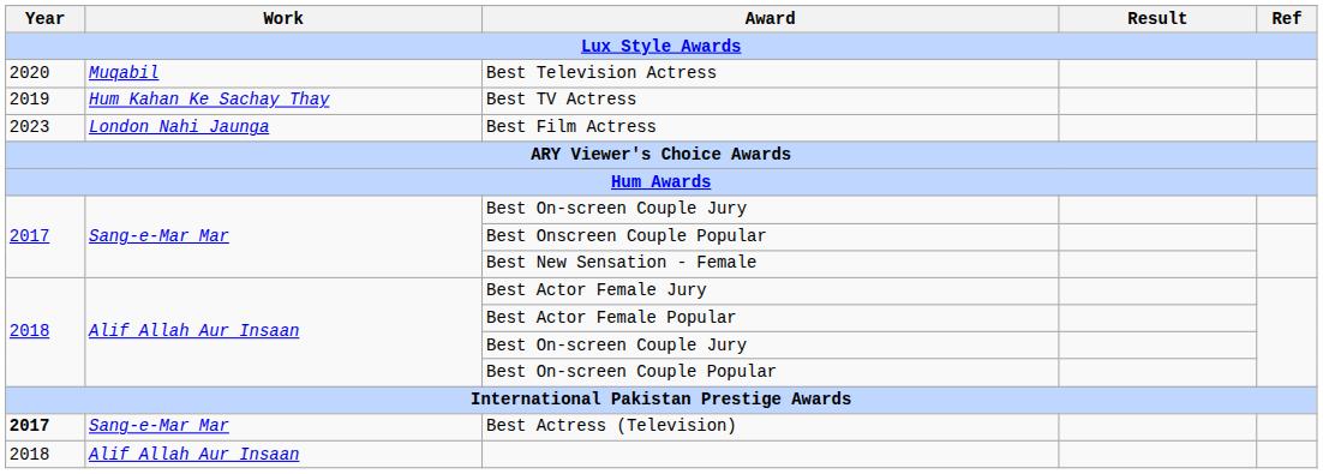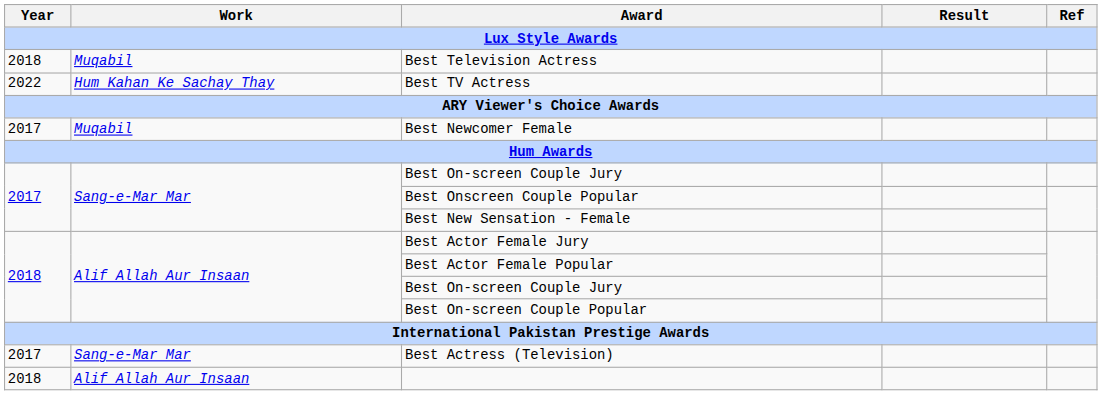 <table class="wikitable sortable plainrowheaders">
 <tr>
 <th width=4%>Year</th>
 <th width=20%>Work</th>
 <th width=29%>Award</th>
 <th width=10%>Result</th>
 <th width=3%>Ref</th>
 </tr>
 <tr>
 <th style="background:#bfd7ff;" colspan="5"><a href='#'>Lux Style Awards</a></th>
 </tr>
 <tr>
-<td>2020</td>
+<td>2018</td>
 <td><em><a href='#'>Muqabil</a></em></td>
 <td>Best Television Actress</td>
 <td></td>
 <td></td>
 </tr>
 <tr>
-<td>2019</td>
+<td>2022</td>
 <td><em><a href='#'>Hum Kahan Ke Sachay Thay</a></em></td>
 <td>Best TV Actress </td>
 <td></td>
 <td></td>
 </tr>
 <tr>
-<td>2023</td>
-<td><em><a href='#'>London Nahi Jaunga</a></em></td>
-<td>Best Film Actress </td>
+<th style="background:#bfd7ff;" colspan="5">ARY Viewer's Choice Awards</th>
+</tr>
+<tr>
+<td>2017</td>
+<td><em><a href='#'>Muqabil</a></em></td>
+<td>Best Newcomer Female</td>
 <td></td>
 <td></td>
-</tr>
-<tr>
-<th style="background:#bfd7ff;" colspan="5">ARY Viewer's Choice Awards</th>
 </tr>
 <tr>
 <th style="background:#bfd7ff;" colspan="5"><a href='#'>Hum Awards</a></th>
 </tr>
 <tr>
 <td rowspan="3"><a href='#'>2017</a></td>
 <td rowspan="3"><em><a href='#'>Sang-e-Mar Mar</a></em></td>
 <td>Best On-screen Couple Jury</td>
 <td></td>
 <td></td>
 </tr>
 <tr>
 <td>Best Onscreen Couple Popular</td>
 <td></td>
 <td rowspan="2"></td>
 </tr>
 <tr>
 <td>Best New Sensation - Female</td>
 <td></td>
 </tr>
 <tr>
 <td rowspan="4"><a href='#'>2018</a></td>
 <td rowspan="4"><em><a href='#'>Alif Allah Aur Insaan</a></em></td>
 <td>Best Actor Female Jury</td>
 <td></td>
 <td rowspan="4"></td>
 </tr>
 <tr>
 <td>Best Actor Female Popular</td>
 <td></td>
 </tr>
 <tr>
 <td>Best On-screen Couple Jury</td>
 <td></td>
 </tr>
 <tr>
 <td>Best On-screen Couple Popular</td>
 <td></td>
 </tr>
 <tr>
 <th style="background:#bfd7ff;" colspan="5">International Pakistan Prestige Awards</th>
 </tr>
 <tr>
-<td><strong>2017</strong></td>
+<td>2017</td>
 <td><em><a href='#'>Sang-e-Mar Mar</a></em></td>
 <td>Best Actress (Television)</td>
 <td></td>
 <td></td>
 </tr>
 <tr>
 <td>2018</td>
 <td><em><a href='#'>Alif Allah Aur Insaan</a></em></td>
 <td></td>
 <td></td>
 <td></td>
 </tr>
 </table>
